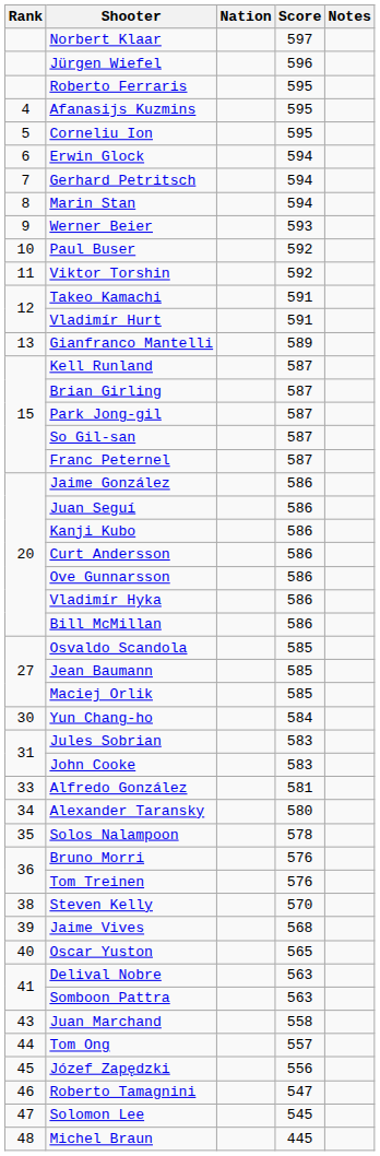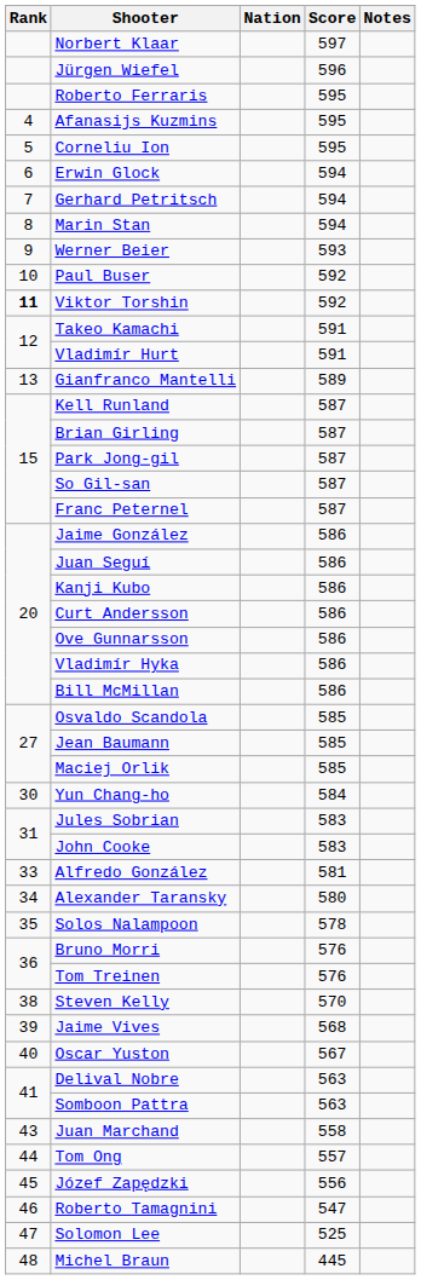 <table class="wikitable sortable" style="text-align:center">
 <tr>
 <th>Rank</th>
 <th>Shooter</th>
 <th>Nation</th>
 <th>Score</th>
 <th>Notes</th>
 </tr>
 <tr>
 <td></td>
 <td align=left><a href='#'>Norbert Klaar</a></td>
 <td align=left></td>
 <td>597</td>
 <td></td>
 </tr>
 <tr>
 <td></td>
 <td align=left><a href='#'>Jürgen Wiefel</a></td>
 <td align=left></td>
 <td>596</td>
 <td></td>
 </tr>
 <tr>
 <td></td>
 <td align=left><a href='#'>Roberto Ferraris</a></td>
 <td align=left></td>
 <td>595</td>
 <td></td>
 </tr>
 <tr>
 <td>4</td>
 <td align=left><a href='#'>Afanasijs Kuzmins</a></td>
 <td align=left></td>
 <td>595</td>
 <td></td>
 </tr>
 <tr>
 <td>5</td>
 <td align=left><a href='#'>Corneliu Ion</a></td>
 <td align=left></td>
 <td>595</td>
 <td></td>
 </tr>
 <tr>
 <td>6</td>
 <td align=left><a href='#'>Erwin Glock</a></td>
 <td align=left></td>
 <td>594</td>
 <td></td>
 </tr>
 <tr>
 <td>7</td>
 <td align=left><a href='#'>Gerhard Petritsch</a></td>
 <td align=left></td>
 <td>594</td>
 <td></td>
 </tr>
 <tr>
 <td>8</td>
 <td align=left><a href='#'>Marin Stan</a></td>
 <td align=left></td>
 <td>594</td>
 <td></td>
 </tr>
 <tr>
 <td>9</td>
 <td align=left><a href='#'>Werner Beier</a></td>
 <td align=left></td>
 <td>593</td>
 <td></td>
 </tr>
 <tr>
 <td>10</td>
 <td align=left><a href='#'>Paul Buser</a></td>
 <td align=left></td>
 <td>592</td>
 <td></td>
 </tr>
 <tr>
-<td>11</td>
+<td><strong>11</strong></td>
 <td align=left><a href='#'>Viktor Torshin</a></td>
 <td align=left></td>
 <td>592</td>
 <td></td>
 </tr>
 <tr>
 <td rowspan=2>12</td>
 <td align=left><a href='#'>Takeo Kamachi</a></td>
 <td align=left></td>
 <td>591</td>
 <td></td>
 </tr>
 <tr>
 <td align=left><a href='#'>Vladimír Hurt</a></td>
 <td align=left></td>
 <td>591</td>
 <td></td>
 </tr>
 <tr>
 <td>13</td>
 <td align=left><a href='#'>Gianfranco Mantelli</a></td>
 <td align=left></td>
 <td>589</td>
 <td></td>
 </tr>
 <tr>
 <td rowspan=5>15</td>
 <td align=left><a href='#'>Kell Runland</a></td>
 <td align=left></td>
 <td>587</td>
 <td></td>
 </tr>
 <tr>
 <td align=left><a href='#'>Brian Girling</a></td>
 <td align=left></td>
 <td>587</td>
 <td></td>
 </tr>
 <tr>
 <td align=left><a href='#'>Park Jong-gil</a></td>
 <td align=left></td>
 <td>587</td>
 <td></td>
 </tr>
 <tr>
 <td align=left><a href='#'>So Gil-san</a></td>
 <td align=left></td>
 <td>587</td>
 <td></td>
 </tr>
 <tr>
 <td align=left><a href='#'>Franc Peternel</a></td>
 <td align=left></td>
 <td>587</td>
 <td></td>
 </tr>
 <tr>
 <td rowspan=7>20</td>
 <td align=left><a href='#'>Jaime González</a></td>
 <td align=left></td>
 <td>586</td>
 <td></td>
 </tr>
 <tr>
 <td align=left><a href='#'>Juan Seguí</a></td>
 <td align=left></td>
 <td>586</td>
 <td></td>
 </tr>
 <tr>
 <td align=left><a href='#'>Kanji Kubo</a></td>
 <td align=left></td>
 <td>586</td>
 <td></td>
 </tr>
 <tr>
 <td align=left><a href='#'>Curt Andersson</a></td>
 <td align=left></td>
 <td>586</td>
 <td></td>
 </tr>
 <tr>
 <td align=left><a href='#'>Ove Gunnarsson</a></td>
 <td align=left></td>
 <td>586</td>
 <td></td>
 </tr>
 <tr>
 <td align=left><a href='#'>Vladimír Hyka</a></td>
 <td align=left></td>
 <td>586</td>
 <td></td>
 </tr>
 <tr>
 <td align=left><a href='#'>Bill McMillan</a></td>
 <td align=left></td>
 <td>586</td>
 <td></td>
 </tr>
 <tr>
 <td rowspan=3>27</td>
 <td align=left><a href='#'>Osvaldo Scandola</a></td>
 <td align=left></td>
 <td>585</td>
 <td></td>
 </tr>
 <tr>
 <td align=left><a href='#'>Jean Baumann</a></td>
 <td align=left></td>
 <td>585</td>
 <td></td>
 </tr>
 <tr>
 <td align=left><a href='#'>Maciej Orlik</a></td>
 <td align=left></td>
 <td>585</td>
 <td></td>
 </tr>
 <tr>
 <td>30</td>
 <td align=left><a href='#'>Yun Chang-ho</a></td>
 <td align=left></td>
 <td>584</td>
 <td></td>
 </tr>
 <tr>
 <td rowspan=2>31</td>
 <td align=left><a href='#'>Jules Sobrian</a></td>
 <td align=left></td>
 <td>583</td>
 <td></td>
 </tr>
 <tr>
 <td align=left><a href='#'>John Cooke</a></td>
 <td align=left></td>
 <td>583</td>
 <td></td>
 </tr>
 <tr>
 <td>33</td>
 <td align=left><a href='#'>Alfredo González</a></td>
 <td align=left></td>
 <td>581</td>
 <td></td>
 </tr>
 <tr>
 <td>34</td>
 <td align=left><a href='#'>Alexander Taransky</a></td>
 <td align=left></td>
 <td>580</td>
 <td></td>
 </tr>
 <tr>
 <td>35</td>
 <td align=left><a href='#'>Solos Nalampoon</a></td>
 <td align=left></td>
 <td>578</td>
 <td></td>
 </tr>
 <tr>
 <td rowspan=2>36</td>
 <td align=left><a href='#'>Bruno Morri</a></td>
 <td align=left></td>
 <td>576</td>
 <td></td>
 </tr>
 <tr>
 <td align=left><a href='#'>Tom Treinen</a></td>
 <td align=left></td>
 <td>576</td>
 <td></td>
 </tr>
 <tr>
 <td>38</td>
 <td align=left><a href='#'>Steven Kelly</a></td>
 <td align=left></td>
 <td>570</td>
 <td></td>
 </tr>
 <tr>
 <td>39</td>
 <td align=left><a href='#'>Jaime Vives</a></td>
 <td align=left></td>
 <td>568</td>
 <td></td>
 </tr>
 <tr>
 <td>40</td>
 <td align=left><a href='#'>Oscar Yuston</a></td>
 <td align=left></td>
-<td>565</td>
+<td>567</td>
 <td></td>
 </tr>
 <tr>
 <td rowspan=2>41</td>
 <td align=left><a href='#'>Delival Nobre</a></td>
 <td align=left></td>
 <td>563</td>
 <td></td>
 </tr>
 <tr>
 <td align=left><a href='#'>Somboon Pattra</a></td>
 <td align=left></td>
 <td>563</td>
 <td></td>
 </tr>
 <tr>
 <td>43</td>
 <td align=left><a href='#'>Juan Marchand</a></td>
 <td align=left></td>
 <td>558</td>
 <td></td>
 </tr>
 <tr>
 <td>44</td>
 <td align=left><a href='#'>Tom Ong</a></td>
 <td align=left></td>
 <td>557</td>
 <td></td>
 </tr>
 <tr>
 <td>45</td>
 <td align=left><a href='#'>Józef Zapędzki</a></td>
 <td align=left></td>
 <td>556</td>
 <td></td>
 </tr>
 <tr>
 <td>46</td>
 <td align=left><a href='#'>Roberto Tamagnini</a></td>
 <td align=left></td>
 <td>547</td>
 <td></td>
 </tr>
 <tr>
 <td>47</td>
 <td align=left><a href='#'>Solomon Lee</a></td>
 <td align=left></td>
-<td>545</td>
+<td>525</td>
 <td></td>
 </tr>
 <tr>
 <td>48</td>
 <td align=left><a href='#'>Michel Braun</a></td>
 <td align=left></td>
 <td>445</td>
 <td></td>
 </tr>
 </table>
